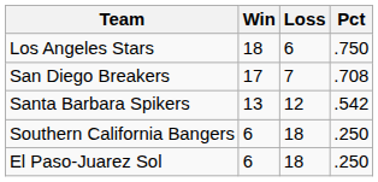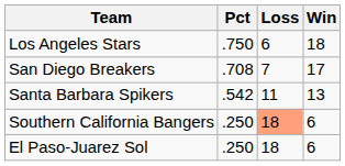 <table class="wikitable">
 <tr>
 <th>Team</th>
+<th>Pct</th>
+<th>Loss</th>
 <th>Win</th>
-<th>Loss</th>
-<th>Pct</th>
 </tr>
 <tr>
 <td>Los Angeles Stars</td>
+<td>.750</td>
+<td>6</td>
 <td>18</td>
-<td>6</td>
-<td>.750</td>
 </tr>
 <tr>
 <td>San Diego Breakers</td>
+<td>.708</td>
+<td>7</td>
 <td>17</td>
-<td>7</td>
-<td>.708</td>
 </tr>
 <tr>
 <td>Santa Barbara Spikers</td>
+<td>.542</td>
+<td>11</td>
 <td>13</td>
-<td>12</td>
-<td>.542</td>
 </tr>
 <tr>
 <td>Southern California Bangers</td>
+<td>.250</td>
+<td style="background: lightsalmon;">18</td>
 <td>6</td>
-<td>18</td>
-<td>.250</td>
 </tr>
 <tr>
 <td>El Paso-Juarez Sol</td>
+<td>.250</td>
+<td>18</td>
 <td>6</td>
-<td>18</td>
-<td>.250</td>
 </tr>
 </table>
